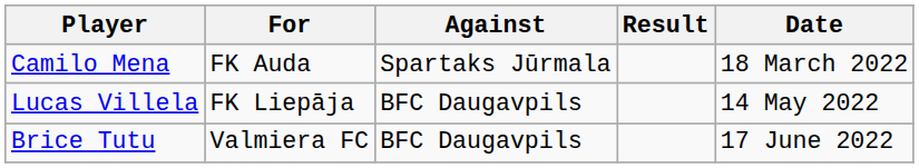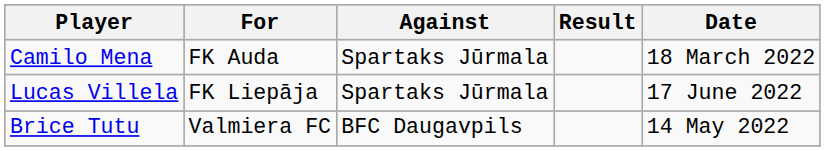 <table class="wikitable">
 <tr>
 <th>Player</th>
 <th>For</th>
 <th>Against</th>
 <th>Result</th>
 <th>Date</th>
 </tr>
 <tr>
 <td> <a href='#'>Camilo Mena</a></td>
 <td>FK Auda</td>
 <td>Spartaks Jūrmala</td>
 <td></td>
 <td>18 March 2022</td>
 </tr>
 <tr>
 <td> <a href='#'>Lucas Villela</a></td>
 <td>FK Liepāja</td>
-<td>BFC Daugavpils</td>
+<td>Spartaks Jūrmala</td>
 <td></td>
-<td>14 May 2022</td>
+<td>17 June 2022</td>
 </tr>
 <tr>
 <td> <a href='#'>Brice Tutu</a></td>
 <td>Valmiera FC</td>
 <td>BFC Daugavpils</td>
 <td></td>
-<td>17 June 2022</td>
+<td>14 May 2022</td>
 </tr>
 </table>
